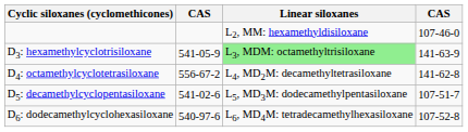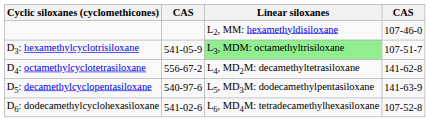 <table class="wikitable">
 <tr>
 <th>Cyclic siloxanes (cyclomethicones)</th>
 <th>CAS</th>
 <th>Linear siloxanes</th>
 <th>CAS</th>
 </tr>
 <tr>
 <td></td>
 <td></td>
 <td>L<sub>2</sub>, MM: <a href='#'>hexamethyldisiloxane</a></td>
 <td>107-46-0</td>
 </tr>
 <tr>
 <td>D<sub>3</sub>: <a href='#'>hexamethylcyclotrisiloxane</a></td>
 <td>541-05-9</td>
 <td style="background: lightgreen;">L<sub>3</sub>, MDM: octamethyltrisiloxane</td>
-<td>141-63-9</td>
+<td>107-51-7</td>
 </tr>
 <tr>
 <td>D<sub>4</sub>: <a href='#'>octamethylcyclotetrasiloxane</a></td>
 <td>556-67-2</td>
 <td>L<sub>4</sub>, MD<sub>2</sub>M: decamethyltetrasiloxane</td>
 <td>141-62-8</td>
 </tr>
 <tr>
 <td>D<sub>5</sub>: <a href='#'>decamethylcyclopentasiloxane</a></td>
-<td>541-02-6</td>
+<td>540-97-6</td>
 <td>L<sub>5</sub>, MD<sub>3</sub>M: dodecamethylpentasiloxane</td>
-<td>107-51-7</td>
+<td>141-63-9</td>
 </tr>
 <tr>
 <td>D<sub>6</sub>: dodecamethylcyclohexasiloxane</td>
-<td>540-97-6</td>
+<td>541-02-6</td>
 <td>L<sub>6</sub>, MD<sub>4</sub>M: tetradecamethylhexasiloxane</td>
 <td>107-52-8</td>
 </tr>
 </table>
